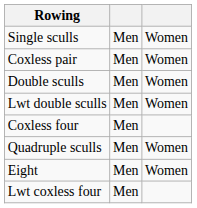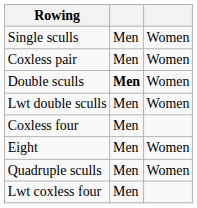 <table class="wikitable">
 <tr>
 <th>Rowing</th>
 <th></th>
 <th></th>
 </tr>
 <tr>
 <td>Single sculls</td>
 <td>Men</td>
 <td>Women</td>
 </tr>
 <tr>
 <td>Coxless pair</td>
 <td>Men</td>
 <td>Women</td>
 </tr>
 <tr>
 <td>Double sculls</td>
-<td>Men</td>
+<td><strong>Men</strong></td>
 <td>Women</td>
 </tr>
 <tr>
 <td>Lwt double sculls</td>
 <td>Men</td>
 <td>Women</td>
 </tr>
 <tr>
 <td>Coxless four</td>
 <td>Men</td>
 <td></td>
 </tr>
 <tr>
-<td>Quadruple sculls</td>
+<td>Eight</td>
 <td>Men</td>
 <td>Women</td>
 </tr>
 <tr>
-<td>Eight</td>
+<td>Quadruple sculls</td>
 <td>Men</td>
 <td>Women</td>
 </tr>
 <tr>
 <td>Lwt coxless four</td>
 <td>Men</td>
 <td></td>
 </tr>
 </table>
